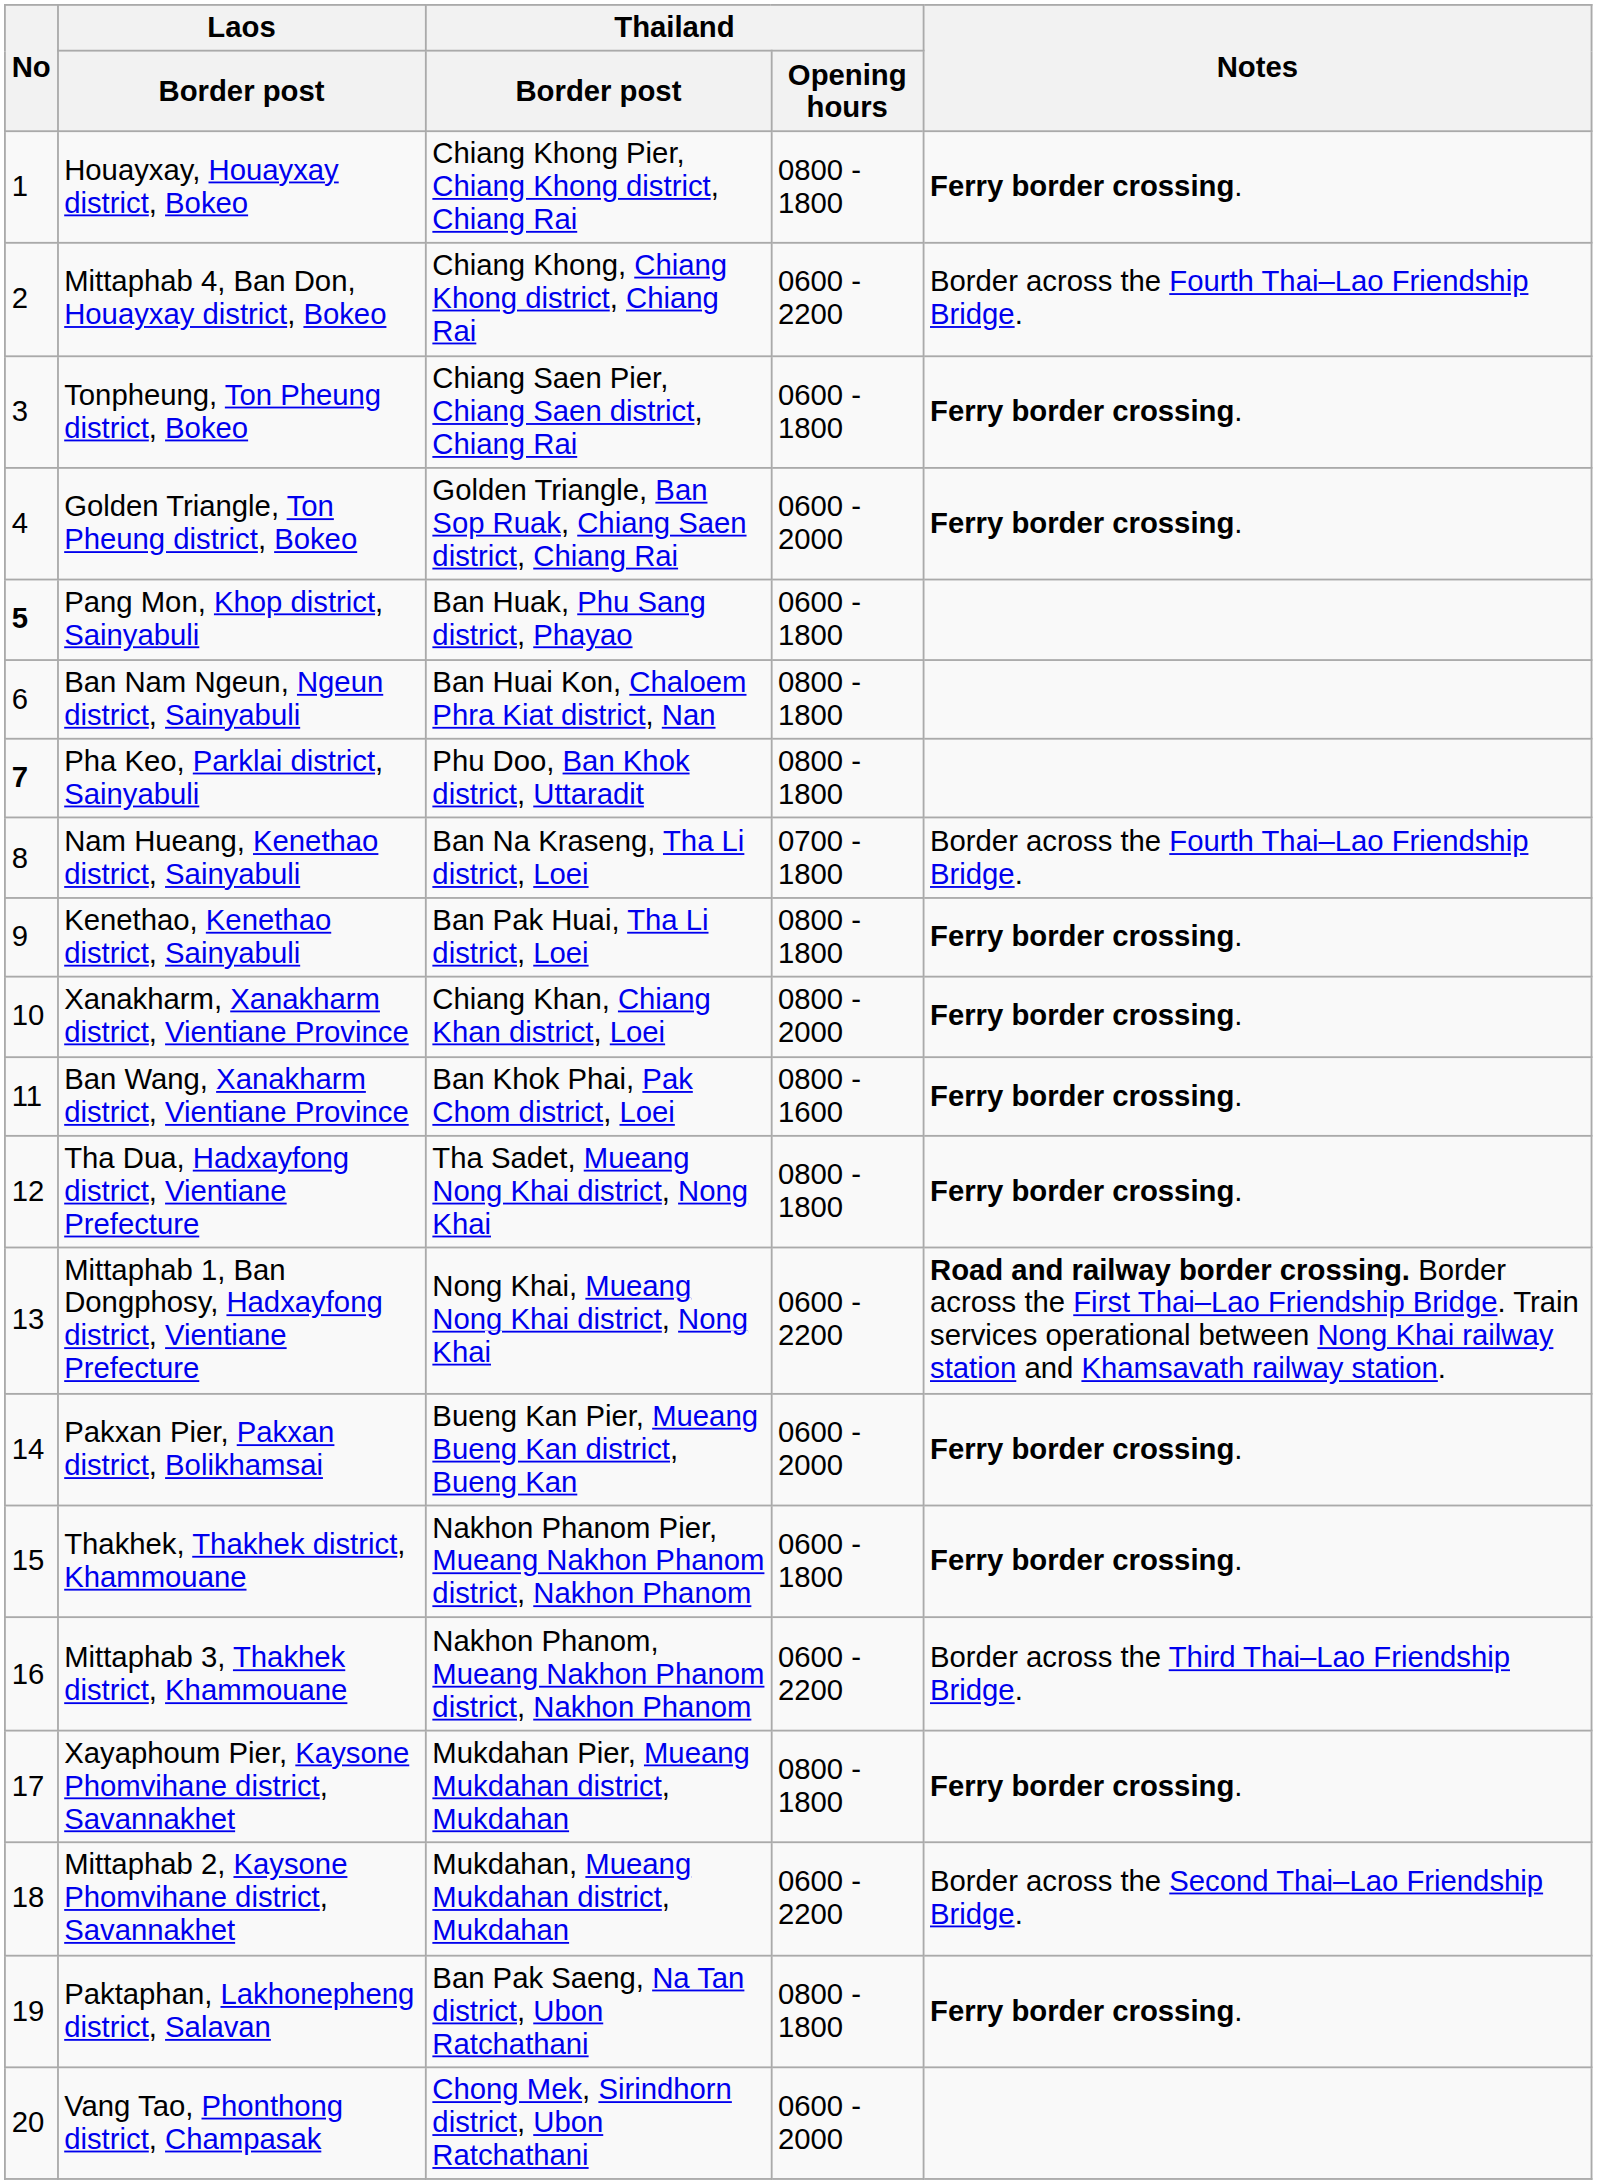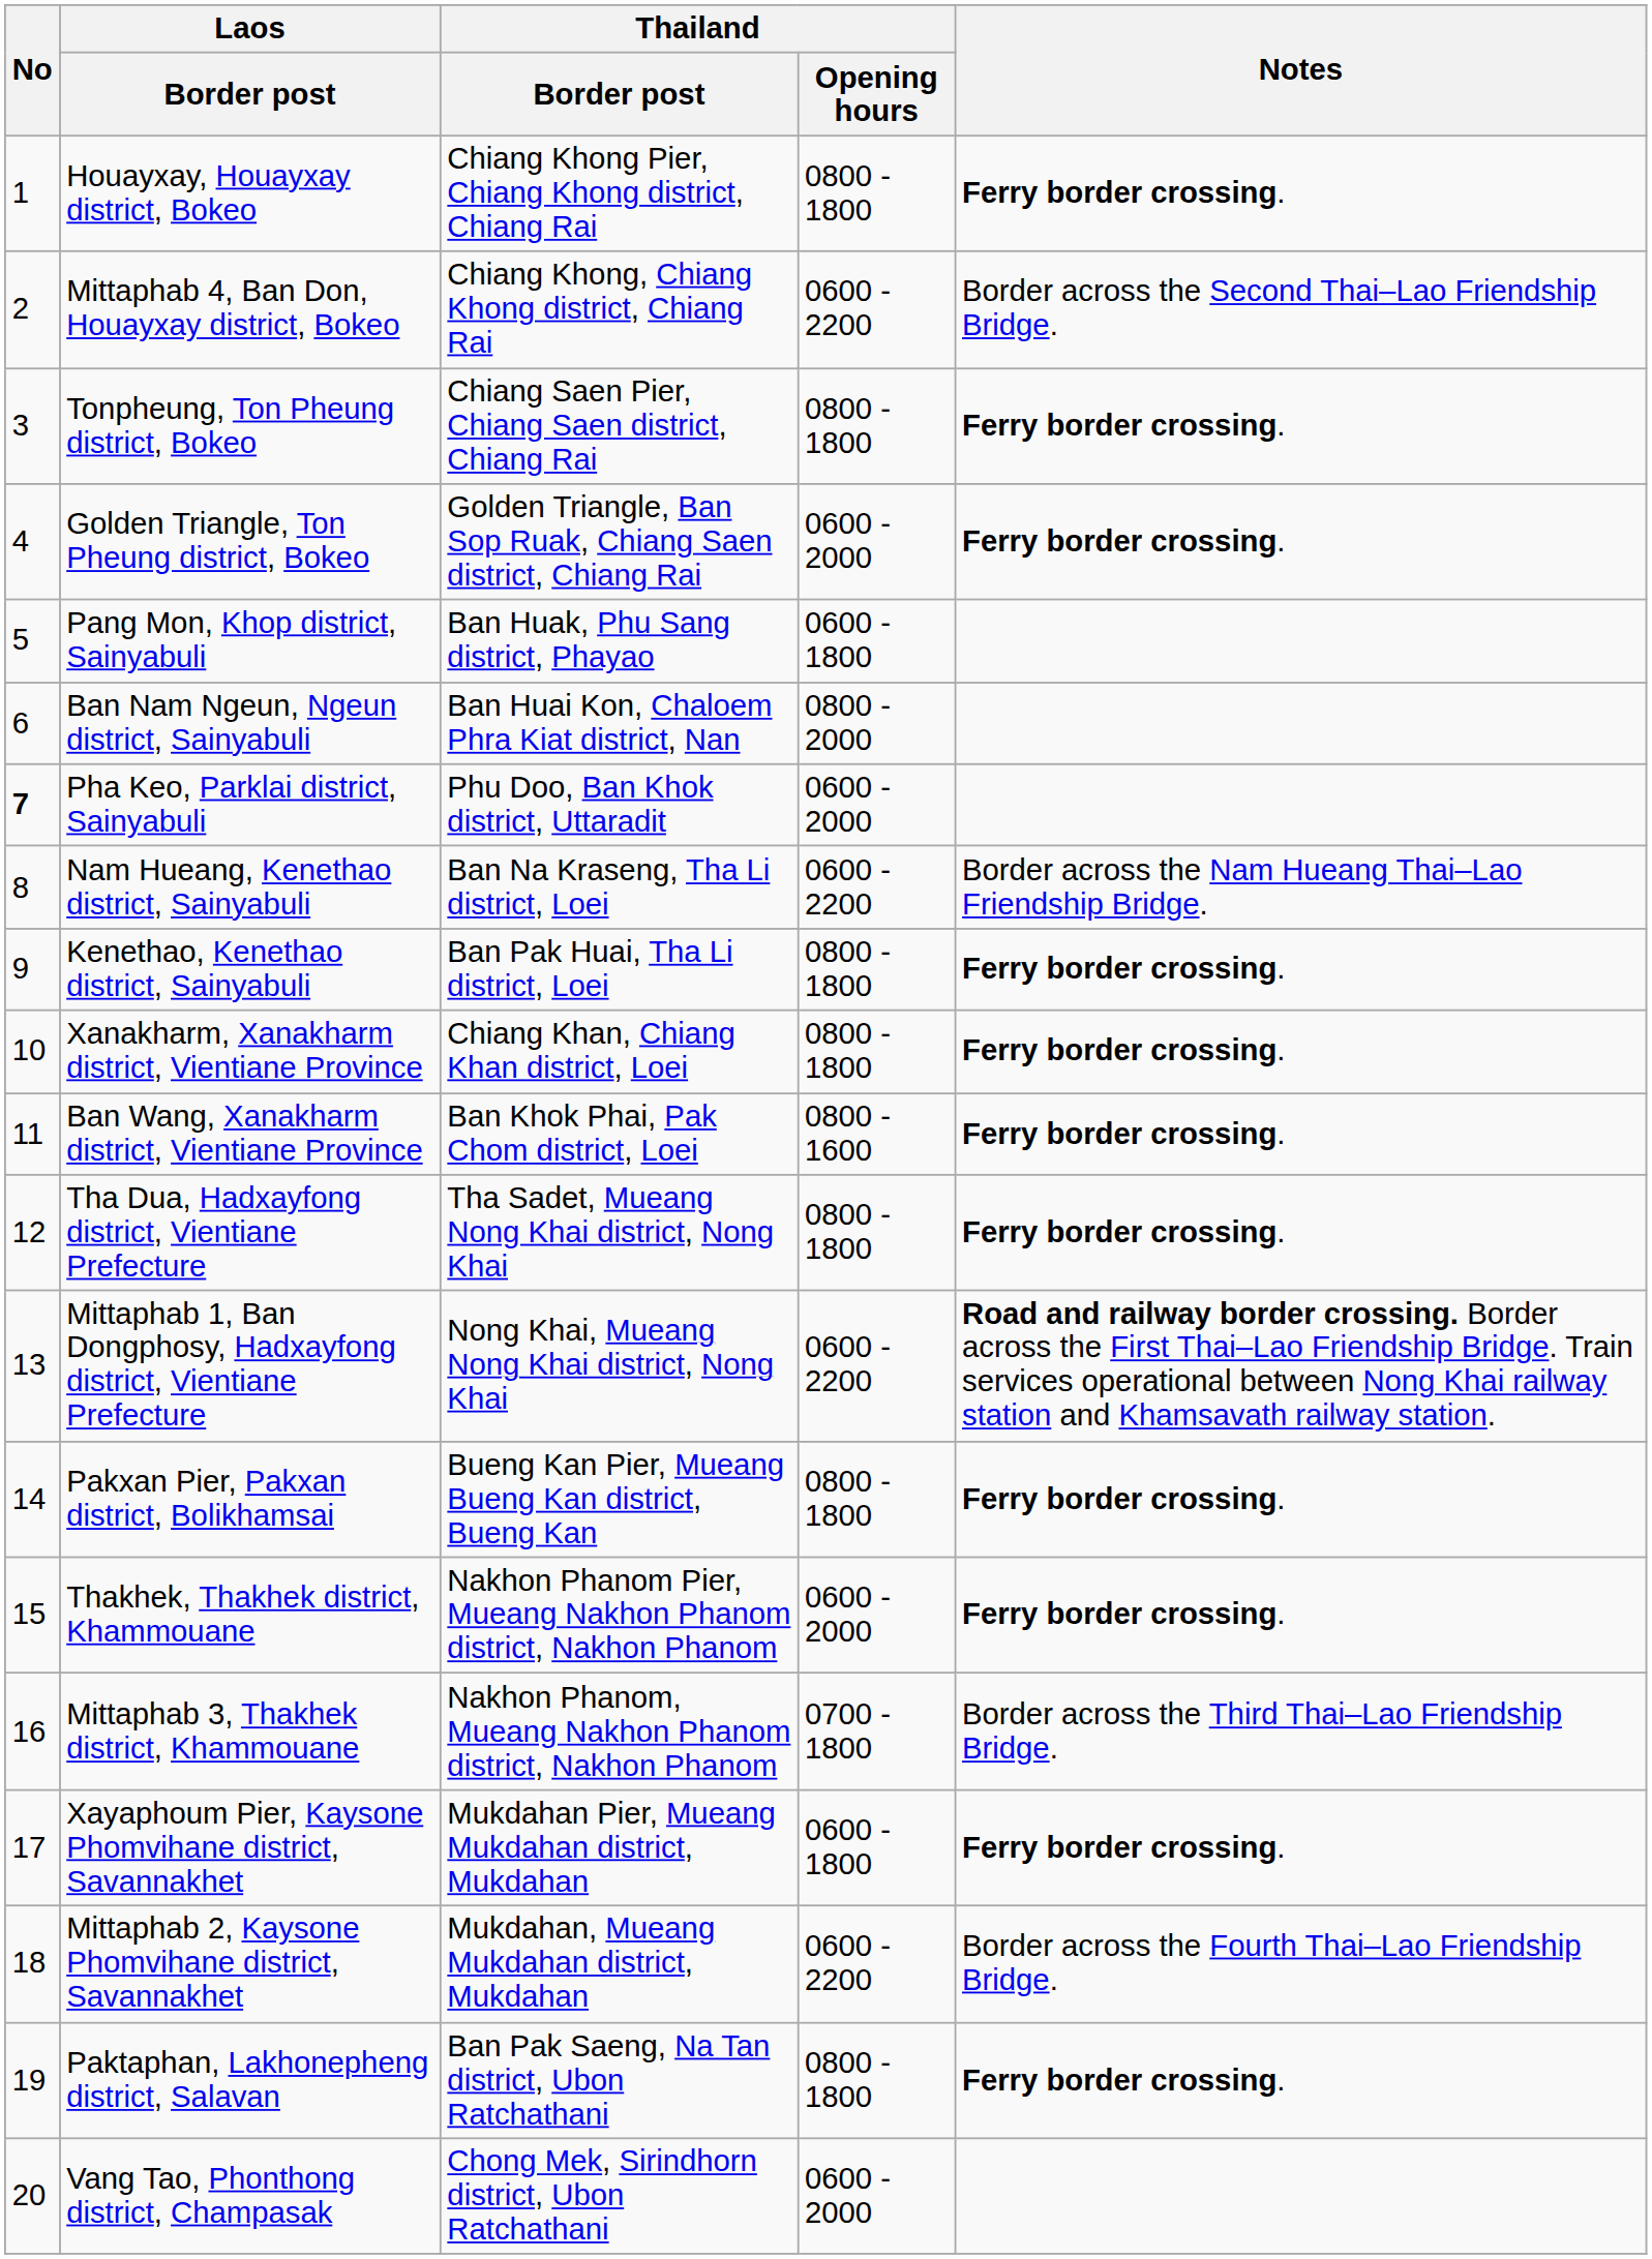 <table class="wikitable">
 <tr>
 <th rowspan="2">No</th>
 <th>Laos</th>
 <th colspan="2">Thailand</th>
 <th rowspan="2">Notes</th>
 </tr>
 <tr>
 <th>Border post</th>
 <th>Border post</th>
 <th>Opening hours</th>
 </tr>
 <tr>
 <td>1</td>
 <td>Houayxay, <a href='#'>Houayxay district</a>, <a href='#'>Bokeo</a></td>
 <td>Chiang Khong Pier, <a href='#'>Chiang Khong district</a>, <a href='#'>Chiang Rai</a></td>
 <td>0800 - 1800</td>
 <td><strong>Ferry border crossing</strong>.</td>
 </tr>
 <tr>
 <td>2</td>
 <td>Mittaphab 4, Ban Don, <a href='#'>Houayxay district</a>, <a href='#'>Bokeo</a></td>
 <td>Chiang Khong, <a href='#'>Chiang Khong district</a>, <a href='#'>Chiang Rai</a></td>
 <td>0600 - 2200</td>
-<td>Border across the <a href='#'>Fourth Thai–Lao Friendship Bridge</a>.</td>
+<td>Border across the <a href='#'>Second Thai–Lao Friendship Bridge</a>.</td>
 </tr>
 <tr>
 <td>3</td>
 <td>Tonpheung, <a href='#'>Ton Pheung district</a>, <a href='#'>Bokeo</a></td>
 <td>Chiang Saen Pier, <a href='#'>Chiang Saen district</a>, <a href='#'>Chiang Rai</a></td>
-<td>0600 - 1800</td>
+<td>0800 - 1800</td>
 <td><strong>Ferry border crossing</strong>.</td>
 </tr>
 <tr>
 <td>4</td>
 <td>Golden Triangle, <a href='#'>Ton Pheung district</a>, <a href='#'>Bokeo</a></td>
 <td>Golden Triangle, <a href='#'>Ban Sop Ruak</a>, <a href='#'>Chiang Saen district</a>, <a href='#'>Chiang Rai</a></td>
 <td>0600 - 2000</td>
 <td><strong>Ferry border crossing</strong>.</td>
 </tr>
 <tr>
-<td><strong>5</strong></td>
+<td>5</td>
 <td>Pang Mon, <a href='#'>Khop district</a>, <a href='#'>Sainyabuli</a></td>
 <td>Ban Huak, <a href='#'>Phu Sang district</a>, <a href='#'>Phayao</a></td>
 <td>0600 - 1800</td>
 <td></td>
 </tr>
 <tr>
 <td>6</td>
 <td>Ban Nam Ngeun, <a href='#'>Ngeun district</a>, <a href='#'>Sainyabuli</a></td>
 <td>Ban Huai Kon, <a href='#'>Chaloem Phra Kiat district</a>, <a href='#'>Nan</a></td>
-<td>0800 - 1800</td>
+<td>0800 - 2000</td>
 <td></td>
 </tr>
 <tr>
 <td><strong>7</strong></td>
 <td>Pha Keo, <a href='#'>Parklai district</a>, <a href='#'>Sainyabuli</a></td>
 <td>Phu Doo, <a href='#'>Ban Khok district</a>, <a href='#'>Uttaradit</a></td>
-<td>0800 - 1800</td>
+<td>0600 - 2000</td>
 <td></td>
 </tr>
 <tr>
 <td>8</td>
 <td>Nam Hueang, <a href='#'>Kenethao district</a>, <a href='#'>Sainyabuli</a></td>
 <td>Ban Na Kraseng, <a href='#'>Tha Li district</a>, <a href='#'>Loei</a></td>
-<td>0700 - 1800</td>
-<td>Border across the <a href='#'>Fourth Thai–Lao Friendship Bridge</a>.</td>
+<td>0600 - 2200</td>
+<td>Border across the <a href='#'>Nam Hueang Thai–Lao Friendship Bridge</a>.</td>
 </tr>
 <tr>
 <td>9</td>
 <td>Kenethao, <a href='#'>Kenethao district</a>, <a href='#'>Sainyabuli</a></td>
 <td>Ban Pak Huai, <a href='#'>Tha Li district</a>, <a href='#'>Loei</a></td>
 <td>0800 - 1800</td>
 <td><strong>Ferry border crossing</strong>.</td>
 </tr>
 <tr>
 <td>10</td>
 <td>Xanakharm, <a href='#'>Xanakharm district</a>, <a href='#'>Vientiane Province</a></td>
 <td>Chiang Khan, <a href='#'>Chiang Khan district</a>, <a href='#'>Loei</a></td>
-<td>0800 - 2000</td>
+<td>0800 - 1800</td>
 <td><strong>Ferry border crossing</strong>.</td>
 </tr>
 <tr>
 <td>11</td>
 <td>Ban Wang, <a href='#'>Xanakharm district</a>, <a href='#'>Vientiane Province</a></td>
 <td>Ban Khok Phai, <a href='#'>Pak Chom district</a>, <a href='#'>Loei</a></td>
 <td>0800 - 1600</td>
 <td><strong>Ferry border crossing</strong>.</td>
 </tr>
 <tr>
 <td>12</td>
 <td>Tha Dua, <a href='#'>Hadxayfong district</a>, <a href='#'>Vientiane Prefecture</a></td>
 <td>Tha Sadet, <a href='#'>Mueang Nong Khai district</a>, <a href='#'>Nong Khai</a></td>
 <td>0800 - 1800</td>
 <td><strong>Ferry border crossing</strong>.</td>
 </tr>
 <tr>
 <td>13</td>
 <td>Mittaphab 1, Ban Dongphosy, <a href='#'>Hadxayfong district</a>, <a href='#'>Vientiane Prefecture</a></td>
 <td>Nong Khai, <a href='#'>Mueang Nong Khai district</a>, <a href='#'>Nong Khai</a></td>
 <td>0600 - 2200</td>
 <td><strong>Road and railway border crossing.</strong> Border across the <a href='#'>First Thai–Lao Friendship Bridge</a>. Train services operational between <a href='#'>Nong Khai railway station</a> and <a href='#'>Khamsavath railway station</a>.</td>
 </tr>
 <tr>
 <td>14</td>
 <td>Pakxan Pier, <a href='#'>Pakxan district</a>, <a href='#'>Bolikhamsai</a></td>
 <td>Bueng Kan Pier, <a href='#'>Mueang Bueng Kan district</a>, <a href='#'>Bueng Kan</a></td>
-<td>0600 - 2000</td>
+<td>0800 - 1800</td>
 <td><strong>Ferry border crossing</strong>.</td>
 </tr>
 <tr>
 <td>15</td>
 <td>Thakhek, <a href='#'>Thakhek district</a>, <a href='#'>Khammouane</a></td>
 <td>Nakhon Phanom Pier, <a href='#'>Mueang Nakhon Phanom district</a>, <a href='#'>Nakhon Phanom</a></td>
-<td>0600 - 1800</td>
+<td>0600 - 2000</td>
 <td><strong>Ferry border crossing</strong>.</td>
 </tr>
 <tr>
 <td>16</td>
 <td>Mittaphab 3, <a href='#'>Thakhek district</a>, <a href='#'>Khammouane</a></td>
 <td>Nakhon Phanom, <a href='#'>Mueang Nakhon Phanom district</a>, <a href='#'>Nakhon Phanom</a></td>
-<td>0600 - 2200</td>
+<td>0700 - 1800</td>
 <td>Border across the <a href='#'>Third Thai–Lao Friendship Bridge</a>.</td>
 </tr>
 <tr>
 <td>17</td>
 <td>Xayaphoum Pier, <a href='#'>Kaysone Phomvihane district</a>, <a href='#'>Savannakhet</a></td>
 <td>Mukdahan Pier, <a href='#'>Mueang Mukdahan district</a>, <a href='#'>Mukdahan</a></td>
-<td>0800 - 1800</td>
+<td>0600 - 1800</td>
 <td><strong>Ferry border crossing</strong>.</td>
 </tr>
 <tr>
 <td>18</td>
 <td>Mittaphab 2, <a href='#'>Kaysone Phomvihane district</a>, <a href='#'>Savannakhet</a></td>
 <td>Mukdahan, <a href='#'>Mueang Mukdahan district</a>, <a href='#'>Mukdahan</a></td>
 <td>0600 - 2200</td>
-<td>Border across the <a href='#'>Second Thai–Lao Friendship Bridge</a>.</td>
+<td>Border across the <a href='#'>Fourth Thai–Lao Friendship Bridge</a>.</td>
 </tr>
 <tr>
 <td>19</td>
 <td>Paktaphan, <a href='#'>Lakhonepheng district</a>, <a href='#'>Salavan</a></td>
 <td>Ban Pak Saeng, <a href='#'>Na Tan district</a>, <a href='#'>Ubon Ratchathani</a></td>
 <td>0800 - 1800</td>
 <td><strong>Ferry border crossing</strong>.</td>
 </tr>
 <tr>
 <td>20</td>
 <td>Vang Tao, <a href='#'>Phonthong district</a>, <a href='#'>Champasak</a></td>
 <td><a href='#'>Chong Mek</a>, <a href='#'>Sirindhorn district</a>, <a href='#'>Ubon Ratchathani</a></td>
 <td>0600 - 2000</td>
 <td></td>
 </tr>
 </table>
